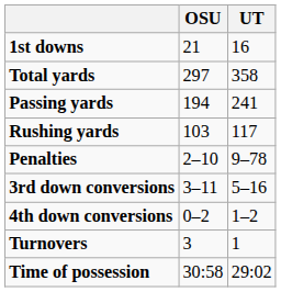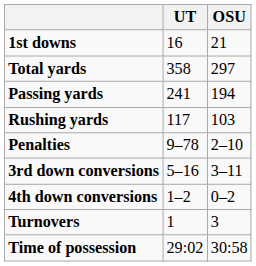 <table class="wikitable">
 <tr>
 <th></th>
+<th>UT</th>
 <th>OSU</th>
-<th>UT</th>
 </tr>
 <tr>
 <td><strong>1st downs</strong></td>
+<td>16</td>
 <td>21</td>
-<td>16</td>
 </tr>
 <tr>
 <td><strong>Total yards</strong></td>
+<td>358</td>
 <td>297</td>
-<td>358</td>
 </tr>
 <tr>
 <td><strong>Passing yards</strong></td>
+<td>241</td>
 <td>194</td>
-<td>241</td>
 </tr>
 <tr>
 <td><strong>Rushing yards</strong></td>
+<td>117</td>
 <td>103</td>
-<td>117</td>
 </tr>
 <tr>
 <td><strong>Penalties</strong></td>
+<td>9–78</td>
 <td>2–10</td>
-<td>9–78</td>
 </tr>
 <tr>
 <td><strong>3rd down conversions</strong></td>
+<td>5–16</td>
 <td>3–11</td>
-<td>5–16</td>
 </tr>
 <tr>
 <td><strong>4th down conversions</strong></td>
+<td>1–2</td>
 <td>0–2</td>
-<td>1–2</td>
 </tr>
 <tr>
 <td><strong>Turnovers</strong></td>
+<td>1</td>
 <td>3</td>
-<td>1</td>
 </tr>
 <tr>
 <td><strong>Time of possession</strong></td>
+<td>29:02</td>
 <td>30:58</td>
-<td>29:02</td>
 </tr>
 </table>
